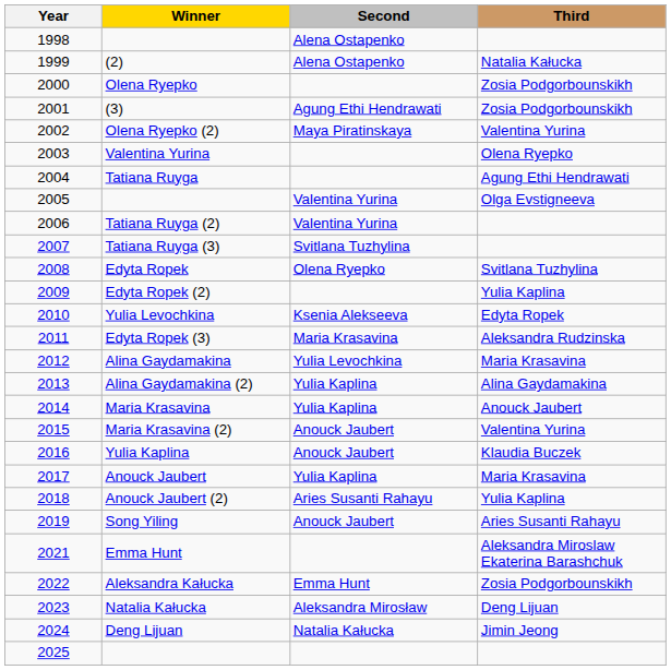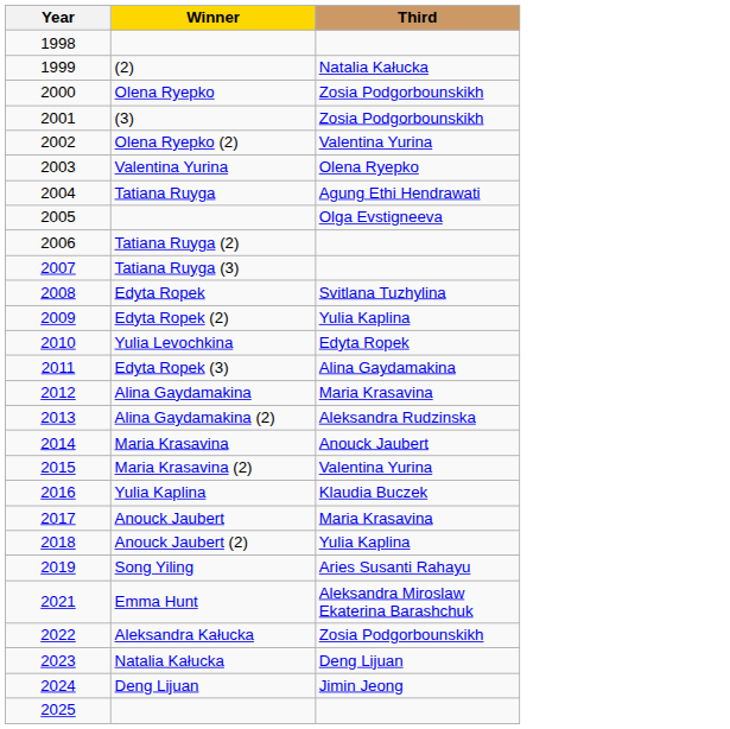 <table class="wikitable">
 <tr>
 <th width="100">Year</th>
 <th width="200" style="background:gold;">Winner</th>
-<th width="200" style="background:silver;">Second</th>
 <th width="200" style="background:#CC9966;">Third</th>
 </tr>
 <tr>
 <td align="center">1998</td>
 <td> </td>
-<td> <a href='#'>Alena Ostapenko</a></td>
 <td> </td>
 </tr>
 <tr>
 <td align="center">1999</td>
 <td>  (2)</td>
-<td> <a href='#'>Alena Ostapenko</a></td>
 <td> <a href='#'>Natalia Kałucka</a></td>
 </tr>
 <tr>
 <td align="center">2000</td>
 <td> <a href='#'>Olena Ryepko</a></td>
-<td> </td>
 <td> <a href='#'>Zosia Podgorbounskikh</a></td>
 </tr>
 <tr>
 <td align="center">2001</td>
 <td>  (3)</td>
-<td> <a href='#'>Agung Ethi Hendrawati</a></td>
 <td> <a href='#'>Zosia Podgorbounskikh</a></td>
 </tr>
 <tr>
 <td align="center">2002</td>
 <td> <a href='#'>Olena Ryepko</a> (2)</td>
-<td> <a href='#'>Maya Piratinskaya</a></td>
 <td> <a href='#'>Valentina Yurina</a></td>
 </tr>
 <tr>
 <td align="center">2003</td>
 <td> <a href='#'>Valentina Yurina</a></td>
-<td> </td>
 <td> <a href='#'>Olena Ryepko</a></td>
 </tr>
 <tr>
 <td align="center">2004</td>
 <td> <a href='#'>Tatiana Ruyga</a></td>
-<td> </td>
 <td> <a href='#'>Agung Ethi Hendrawati</a></td>
 </tr>
 <tr>
 <td align="center">2005</td>
 <td> </td>
-<td> <a href='#'>Valentina Yurina</a></td>
 <td> <a href='#'>Olga Evstigneeva</a></td>
 </tr>
 <tr>
 <td align="center">2006</td>
 <td> <a href='#'>Tatiana Ruyga</a> (2)</td>
-<td> <a href='#'>Valentina Yurina</a></td>
 <td> </td>
 </tr>
 <tr>
 <td align="center"><a href='#'>2007</a></td>
 <td> <a href='#'>Tatiana Ruyga</a> (3)</td>
-<td> <a href='#'>Svitlana Tuzhylina</a></td>
 <td> </td>
 </tr>
 <tr>
 <td align="center"><a href='#'>2008</a></td>
 <td> <a href='#'>Edyta Ropek</a></td>
-<td> <a href='#'>Olena Ryepko</a></td>
 <td> <a href='#'>Svitlana Tuzhylina</a></td>
 </tr>
 <tr>
 <td align="center"><a href='#'>2009</a></td>
 <td> <a href='#'>Edyta Ropek</a> (2)</td>
-<td> </td>
 <td> <a href='#'>Yulia Kaplina</a></td>
 </tr>
 <tr>
 <td align="center"><a href='#'>2010</a></td>
 <td> <a href='#'>Yulia Levochkina</a></td>
-<td> <a href='#'>Ksenia Alekseeva</a></td>
 <td> <a href='#'>Edyta Ropek</a></td>
 </tr>
 <tr>
 <td align="center"><a href='#'>2011</a></td>
 <td> <a href='#'>Edyta Ropek</a> (3)</td>
-<td> <a href='#'>Maria Krasavina</a></td>
-<td> <a href='#'>Aleksandra Rudzinska</a></td>
+<td> <a href='#'>Alina Gaydamakina</a></td>
 </tr>
 <tr>
 <td align="center"><a href='#'>2012</a></td>
 <td> <a href='#'>Alina Gaydamakina</a></td>
-<td> <a href='#'>Yulia Levochkina</a></td>
 <td> <a href='#'>Maria Krasavina</a></td>
 </tr>
 <tr>
 <td align="center"><a href='#'>2013</a></td>
 <td> <a href='#'>Alina Gaydamakina</a> (2)</td>
-<td> <a href='#'>Yulia Kaplina</a></td>
-<td> <a href='#'>Alina Gaydamakina</a></td>
+<td> <a href='#'>Aleksandra Rudzinska</a></td>
 </tr>
 <tr>
 <td align="center"><a href='#'>2014</a></td>
 <td> <a href='#'>Maria Krasavina</a></td>
-<td> <a href='#'>Yulia Kaplina</a></td>
 <td> <a href='#'>Anouck Jaubert</a></td>
 </tr>
 <tr>
 <td align="center"><a href='#'>2015</a></td>
 <td> <a href='#'>Maria Krasavina</a> (2)</td>
-<td> <a href='#'>Anouck Jaubert</a></td>
 <td> <a href='#'>Valentina Yurina</a></td>
 </tr>
 <tr>
 <td align="center"><a href='#'>2016</a></td>
 <td> <a href='#'>Yulia Kaplina</a></td>
-<td> <a href='#'>Anouck Jaubert</a></td>
 <td> <a href='#'>Klaudia Buczek</a></td>
 </tr>
 <tr>
 <td align="center"><a href='#'>2017</a></td>
 <td> <a href='#'>Anouck Jaubert</a></td>
-<td> <a href='#'>Yulia Kaplina</a></td>
 <td> <a href='#'>Maria Krasavina</a></td>
 </tr>
 <tr>
 <td align="center"><a href='#'>2018</a></td>
 <td> <a href='#'>Anouck Jaubert</a> (2)</td>
-<td> <a href='#'>Aries Susanti Rahayu</a></td>
 <td> <a href='#'>Yulia Kaplina</a></td>
 </tr>
 <tr>
 <td align="center"><a href='#'>2019</a></td>
 <td> <a href='#'>Song Yiling</a></td>
-<td> <a href='#'>Anouck Jaubert</a></td>
 <td> <a href='#'>Aries Susanti Rahayu</a></td>
 </tr>
 <tr>
 <td align="center"><a href='#'>2021</a></td>
 <td> <a href='#'>Emma Hunt</a></td>
-<td> </td>
 <td> <a href='#'>Aleksandra Miroslaw</a><br>  <a href='#'>Ekaterina Barashchuk</a></td>
 </tr>
 <tr>
 <td align="center"><a href='#'>2022</a></td>
 <td> <a href='#'>Aleksandra Kałucka</a></td>
-<td> <a href='#'>Emma Hunt</a></td>
 <td> <a href='#'>Zosia Podgorbounskikh</a></td>
 </tr>
 <tr>
 <td align="center"><a href='#'>2023</a></td>
 <td> <a href='#'>Natalia Kałucka</a></td>
-<td> <a href='#'>Aleksandra Mirosław</a></td>
 <td> <a href='#'>Deng Lijuan</a></td>
 </tr>
 <tr>
 <td align="center"><a href='#'>2024</a></td>
 <td> <a href='#'>Deng Lijuan</a></td>
-<td> <a href='#'>Natalia Kałucka</a></td>
 <td> <a href='#'>Jimin Jeong</a></td>
 </tr>
 <tr>
 <td align="center"><a href='#'>2025</a></td>
 <td></td>
 <td></td>
-<td></td>
 </tr>
 </table>
